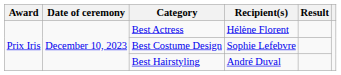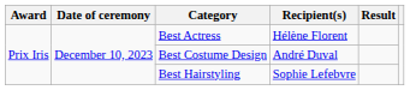 <table class="wikitable plainrowheaders sortable">
 <tr>
 <th scope="col">Award</th>
 <th scope="col">Date of ceremony</th>
 <th scope="col">Category</th>
 <th scope="col">Recipient(s)</th>
 <th scope="col">Result</th>
 <th scope="col" class="unsortable"></th>
 </tr>
 <tr>
 <td rowspan=3><a href='#'>Prix Iris</a></td>
 <td rowspan=3><a href='#'>December 10, 2023</a></td>
 <td><a href='#'>Best Actress</a></td>
 <td><a href='#'>Hélène Florent</a></td>
 <td></td>
 <td rowspan=3></td>
 </tr>
 <tr>
 <td><a href='#'>Best Costume Design</a></td>
-<td><a href='#'>Sophie Lefebvre</a></td>
+<td><a href='#'>André Duval</a></td>
 <td></td>
 </tr>
 <tr>
 <td><a href='#'>Best Hairstyling</a></td>
-<td><a href='#'>André Duval</a></td>
+<td><a href='#'>Sophie Lefebvre</a></td>
 <td></td>
 </tr>
 </table>
